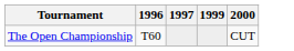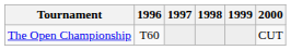 <table class="wikitable" style="font-size:95%;text-align:center;">
 <tr>
 <th>Tournament</th>
 <th>1996</th>
 <th>1997</th>
+<th>1998</th>
 <th>1999</th>
 <th>2000</th>
 </tr>
 <tr>
 <td align=left><a href='#'>The Open Championship</a></td>
 <td>T60</td>
 <td style="background:#eeeeee;"></td>
 <td style="background:#eeeeee;"></td>
+<td style="background:#eeeeee;"></td>
 <td>CUT</td>
 </tr>
 </table>
